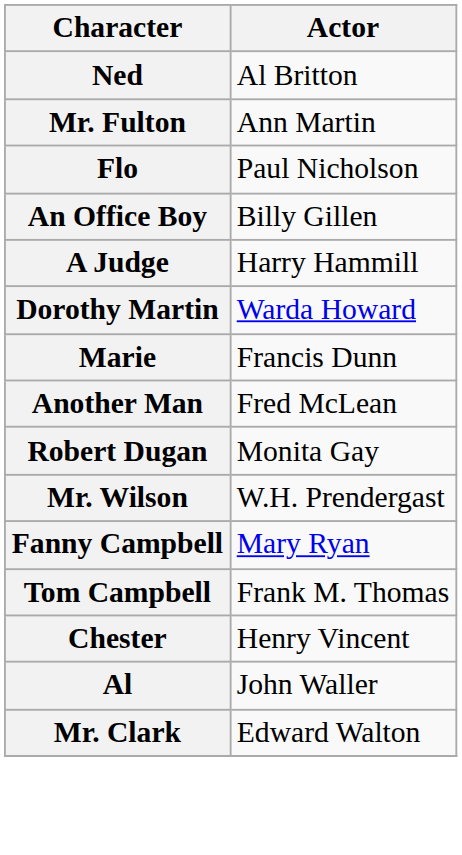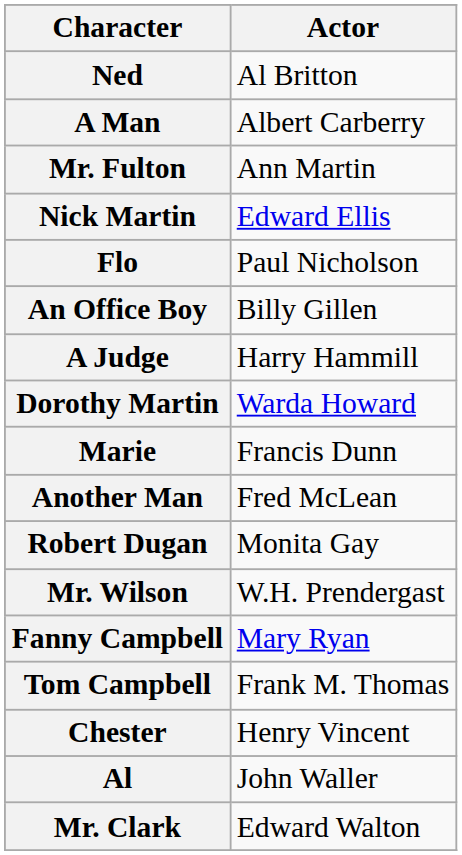 <table class="wikitable sortable plainrowheaders">
 <tr>
 <th scope="col">Character</th>
 <th scope="col">Actor</th>
 </tr>
 <tr>
 <th scope="row">Ned</th>
 <td>Al Britton</td>
 </tr>
 <tr>
+<th scope="row">A Man</th>
+<td>Albert Carberry</td>
+</tr>
+<tr>
 <th scope="row">Mr. Fulton</th>
 <td>Ann Martin</td>
+</tr>
+<tr>
+<th scope="row">Nick Martin</th>
+<td><a href='#'>Edward Ellis</a></td>
 </tr>
 <tr>
 <th scope="row">Flo</th>
 <td>Paul Nicholson</td>
 </tr>
 <tr>
 <th scope="row">An Office Boy</th>
 <td>Billy Gillen</td>
 </tr>
 <tr>
 <th scope="row">A Judge</th>
 <td>Harry Hammill</td>
 </tr>
 <tr>
 <th scope="row">Dorothy Martin</th>
 <td><a href='#'>Warda Howard</a></td>
 </tr>
 <tr>
 <th scope="row">Marie</th>
 <td>Francis Dunn</td>
 </tr>
 <tr>
 <th scope="row">Another Man</th>
 <td>Fred McLean</td>
 </tr>
 <tr>
 <th scope="row">Robert Dugan</th>
 <td>Monita Gay</td>
 </tr>
 <tr>
 <th scope="row">Mr. Wilson</th>
 <td>W.H. Prendergast</td>
 </tr>
 <tr>
 <th scope="row">Fanny Campbell</th>
 <td><a href='#'>Mary Ryan</a></td>
 </tr>
 <tr>
 <th scope="row">Tom Campbell</th>
 <td>Frank M. Thomas</td>
 </tr>
 <tr>
 <th scope="row">Chester</th>
 <td>Henry Vincent</td>
 </tr>
 <tr>
 <th scope="row">Al</th>
 <td>John Waller</td>
 </tr>
 <tr>
 <th scope="row">Mr. Clark</th>
 <td>Edward Walton</td>
 </tr>
 <tr>
 </tr>
 </table>
